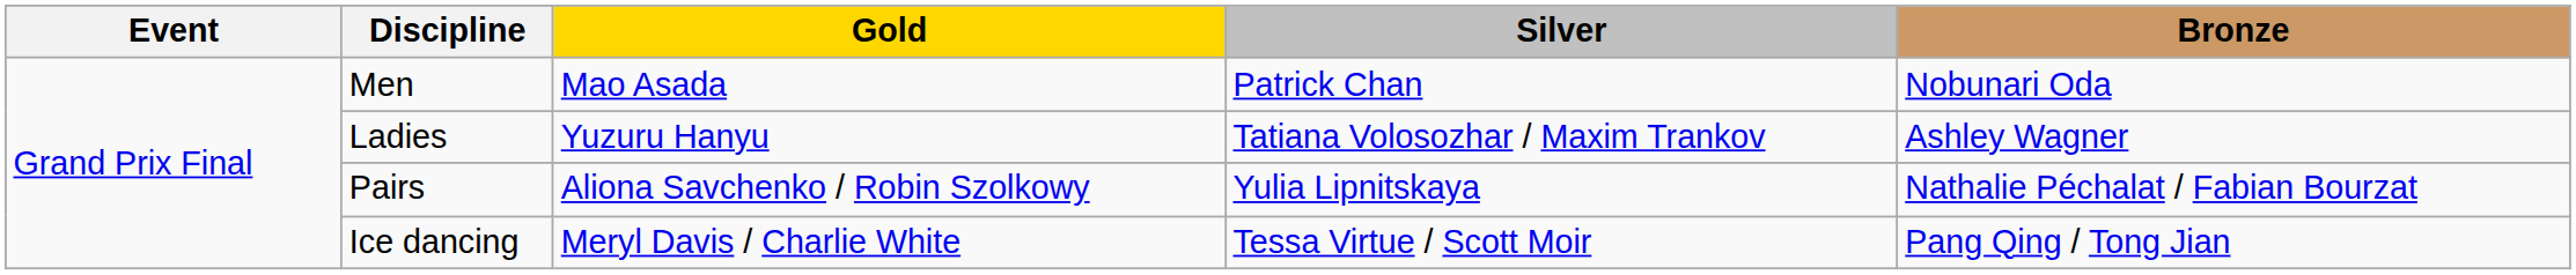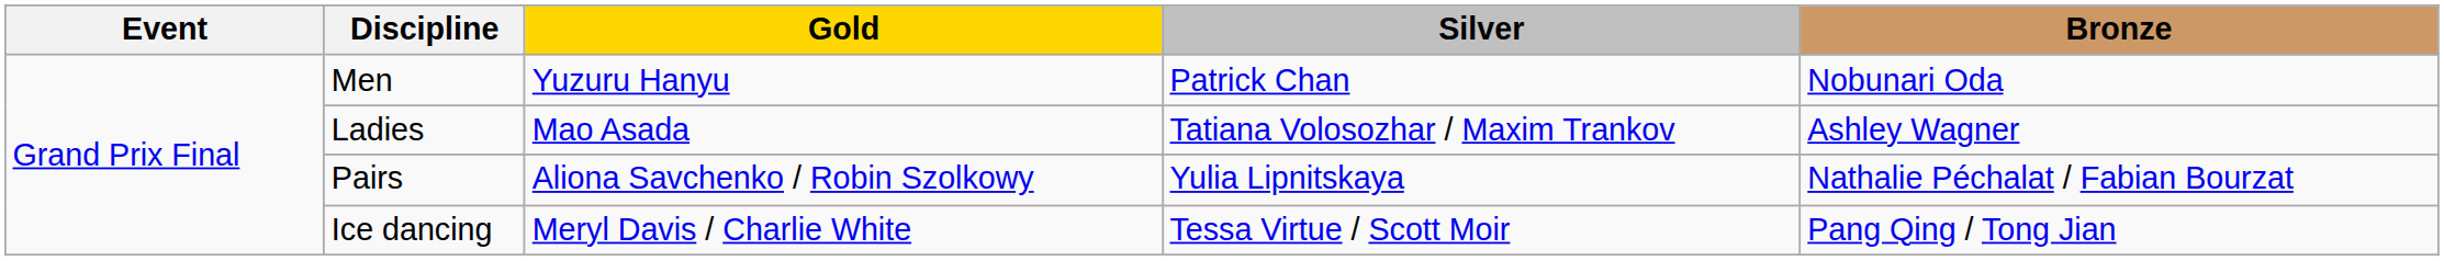 <table class="wikitable" style="width:98%;">
 <tr>
 <th style="width:10%;">Event</th>
 <th style="width:5%;">Discipline</th>
 <td style="text-align:center; width:20%; background:gold;"><strong>Gold</strong></td>
 <td style="text-align:center; width:20%; background:silver;"><strong>Silver</strong></td>
 <td style="text-align:center; width:20%; background:#c96;"><strong>Bronze</strong></td>
 </tr>
 <tr>
 <td rowspan=4><a href='#'>Grand Prix Final</a></td>
 <td>Men</td>
-<td> <a href='#'>Mao Asada</a></td>
+<td> <a href='#'>Yuzuru Hanyu</a></td>
 <td> <a href='#'>Patrick Chan</a></td>
 <td> <a href='#'>Nobunari Oda</a></td>
 </tr>
 <tr>
 <td>Ladies</td>
-<td> <a href='#'>Yuzuru Hanyu</a></td>
+<td> <a href='#'>Mao Asada</a></td>
 <td> <a href='#'>Tatiana Volosozhar</a> / <a href='#'>Maxim Trankov</a></td>
 <td> <a href='#'>Ashley Wagner</a></td>
 </tr>
 <tr>
 <td>Pairs</td>
 <td> <a href='#'>Aliona Savchenko</a> / <a href='#'>Robin Szolkowy</a></td>
 <td> <a href='#'>Yulia Lipnitskaya</a></td>
 <td> <a href='#'>Nathalie Péchalat</a> / <a href='#'>Fabian Bourzat</a></td>
 </tr>
 <tr>
 <td>Ice dancing</td>
 <td> <a href='#'>Meryl Davis</a> / <a href='#'>Charlie White</a></td>
 <td> <a href='#'>Tessa Virtue</a> / <a href='#'>Scott Moir</a></td>
 <td> <a href='#'>Pang Qing</a> / <a href='#'>Tong Jian</a></td>
 </tr>
 </table>
